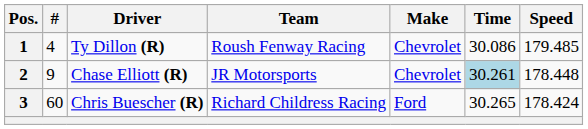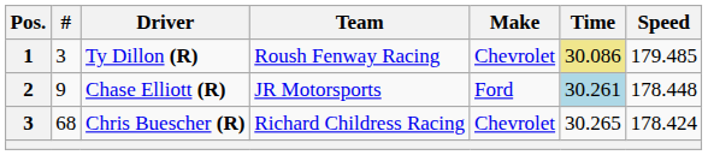 <table class="wikitable" style="font-size:95%">
 <tr>
 <th>Pos.</th>
 <th>#</th>
 <th>Driver</th>
 <th>Team</th>
 <th>Make</th>
 <th>Time</th>
 <th>Speed</th>
 </tr>
 <tr>
 <th>1</th>
-<td>4</td>
+<td>3</td>
 <td><a href='#'>Ty Dillon</a> <strong>(R)</strong></td>
 <td><a href='#'>Roush Fenway Racing</a></td>
 <td><a href='#'>Chevrolet</a></td>
-<td>30.086</td>
+<td style="background: khaki;">30.086</td>
 <td>179.485</td>
 </tr>
 <tr>
 <th>2</th>
 <td>9</td>
 <td><a href='#'>Chase Elliott</a> <strong>(R)</strong></td>
 <td><a href='#'>JR Motorsports</a></td>
-<td><a href='#'>Chevrolet</a></td>
+<td><a href='#'>Ford</a></td>
 <td style="background: lightblue;">30.261</td>
 <td>178.448</td>
 </tr>
 <tr>
 <th>3</th>
-<td>60</td>
+<td>68</td>
 <td><a href='#'>Chris Buescher</a> <strong>(R)</strong></td>
 <td><a href='#'>Richard Childress Racing</a></td>
-<td><a href='#'>Ford</a></td>
+<td><a href='#'>Chevrolet</a></td>
 <td>30.265</td>
 <td>178.424</td>
 </tr>
 <tr>
 <th colspan="7"></th>
 </tr>
 </table>
